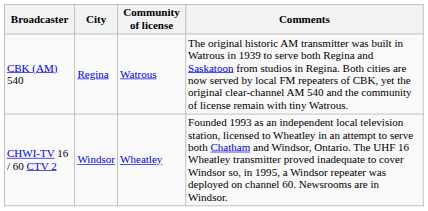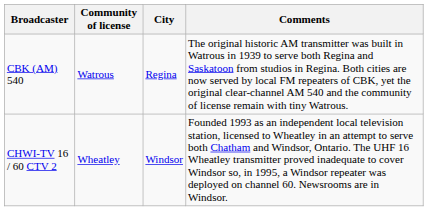 <table class="wikitable">
 <tr>
 <th>Broadcaster</th>
+<th>Community of license</th>
 <th>City</th>
-<th>Community of license</th>
 <th>Comments</th>
 </tr>
 <tr>
 <td><a href='#'>CBK (AM)</a> 540</td>
+<td><a href='#'>Watrous</a></td>
 <td><a href='#'>Regina</a></td>
-<td><a href='#'>Watrous</a></td>
 <td>The original historic AM transmitter was built in Watrous in 1939 to serve both Regina and <a href='#'>Saskatoon</a> from studios in Regina. Both cities are now served by local FM repeaters of CBK, yet the original clear-channel AM 540 and the community of license remain with tiny Watrous.</td>
 </tr>
 <tr>
 <td><a href='#'>CHWI-TV</a> 16 / 60 <a href='#'>CTV 2</a></td>
+<td><a href='#'>Wheatley</a></td>
 <td><a href='#'>Windsor</a></td>
-<td><a href='#'>Wheatley</a></td>
 <td>Founded 1993 as an independent local television station, licensed to Wheatley in an attempt to serve both <a href='#'>Chatham</a> and Windsor, Ontario. The UHF 16 Wheatley transmitter proved inadequate to cover Windsor so, in 1995, a Windsor repeater was deployed on channel 60. Newsrooms are in Windsor.</td>
 </tr>
 </table>
